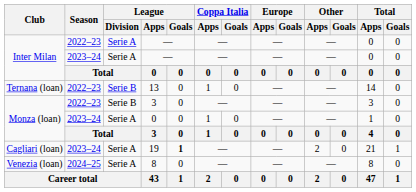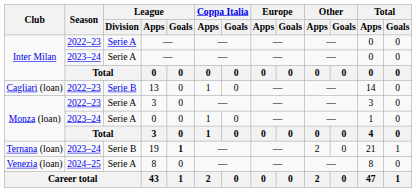 <table class="wikitable" style="text-align:center">
 <tr>
 <th rowspan="2">Club</th>
 <th rowspan="2">Season</th>
 <th colspan="3">League</th>
 <th colspan="2"><a href='#'>Coppa Italia</a></th>
 <th colspan="2">Europe</th>
 <th colspan="2">Other</th>
 <th colspan="2">Total</th>
 </tr>
 <tr>
 <th>Division</th>
 <th>Apps</th>
 <th>Goals</th>
 <th>Apps</th>
 <th>Goals</th>
 <th>Apps</th>
 <th>Goals</th>
 <th>Apps</th>
 <th>Goals</th>
 <th>Apps</th>
 <th>Goals</th>
 </tr>
 <tr>
 <td rowspan="3"><a href='#'>Inter Milan</a></td>
 <td><a href='#'>2022–23</a></td>
 <td><a href='#'>Serie A</a></td>
 <td colspan="2">—</td>
 <td colspan="2">—</td>
 <td colspan="2">—</td>
 <td colspan="2">—</td>
 <td>0</td>
 <td>0</td>
 </tr>
 <tr>
 <td><a href='#'>2023–24</a></td>
 <td>Serie A</td>
 <td colspan="2">—</td>
 <td colspan="2">—</td>
 <td colspan="2">—</td>
 <td colspan="2">—</td>
 <td>0</td>
 <td>0</td>
 </tr>
 <tr>
 <th colspan="2">Total</th>
 <th>0</th>
 <th>0</th>
 <th>0</th>
 <th>0</th>
 <th>0</th>
 <th>0</th>
 <th>0</th>
 <th>0</th>
 <th>0</th>
 <th>0</th>
 </tr>
 <tr>
-<td><a href='#'>Ternana</a> (loan)</td>
+<td><a href='#'>Cagliari</a> (loan)</td>
 <td><a href='#'>2022–23</a></td>
 <td><a href='#'>Serie B</a></td>
 <td>13</td>
 <td>0</td>
 <td>1</td>
 <td>0</td>
 <td colspan="2">—</td>
 <td colspan="2">—</td>
 <td>14</td>
 <td>0</td>
 </tr>
 <tr>
 <td rowspan="3"><a href='#'>Monza</a> (loan)</td>
 <td><a href='#'>2022–23</a></td>
-<td>Serie B</td>
+<td>Serie A</td>
 <td>3</td>
 <td>0</td>
 <td colspan="2">—</td>
 <td colspan="2">—</td>
 <td colspan="2">—</td>
 <td>3</td>
 <td>0</td>
 </tr>
 <tr>
 <td><a href='#'>2023–24</a></td>
 <td>Serie A</td>
 <td>0</td>
 <td>0</td>
 <td>1</td>
 <td>0</td>
 <td colspan="2">—</td>
 <td colspan="2">—</td>
 <td>1</td>
 <td>0</td>
 </tr>
 <tr>
 <th colspan="2">Total</th>
 <th>3</th>
 <th>0</th>
 <th>1</th>
 <th>0</th>
 <th>0</th>
 <th>0</th>
 <th>0</th>
 <th>0</th>
 <th>4</th>
 <th>0</th>
 </tr>
 <tr>
-<td><a href='#'>Cagliari</a> (loan)</td>
+<td><a href='#'>Ternana</a> (loan)</td>
 <td><a href='#'>2023–24</a></td>
-<td>Serie A</td>
+<td>Serie B</td>
 <td>19</td>
 <td><strong>1</strong></td>
 <td colspan="2">—</td>
 <td colspan="2">—</td>
 <td>2</td>
 <td>0</td>
 <td>21</td>
 <td>1</td>
 </tr>
 <tr>
 <td><a href='#'>Venezia</a> (loan)</td>
 <td><a href='#'>2024–25</a></td>
 <td>Serie A</td>
 <td>8</td>
 <td>0</td>
 <td colspan="2">—</td>
 <td colspan="2">—</td>
 <td colspan="2">—</td>
 <td>8</td>
 <td>0</td>
 </tr>
 <tr>
 <th colspan="3">Career total</th>
 <th>43</th>
 <th>1</th>
 <th>2</th>
 <th>0</th>
 <th>0</th>
 <th>0</th>
 <th>2</th>
 <th>0</th>
 <th>47</th>
 <th>1</th>
 </tr>
 </table>
